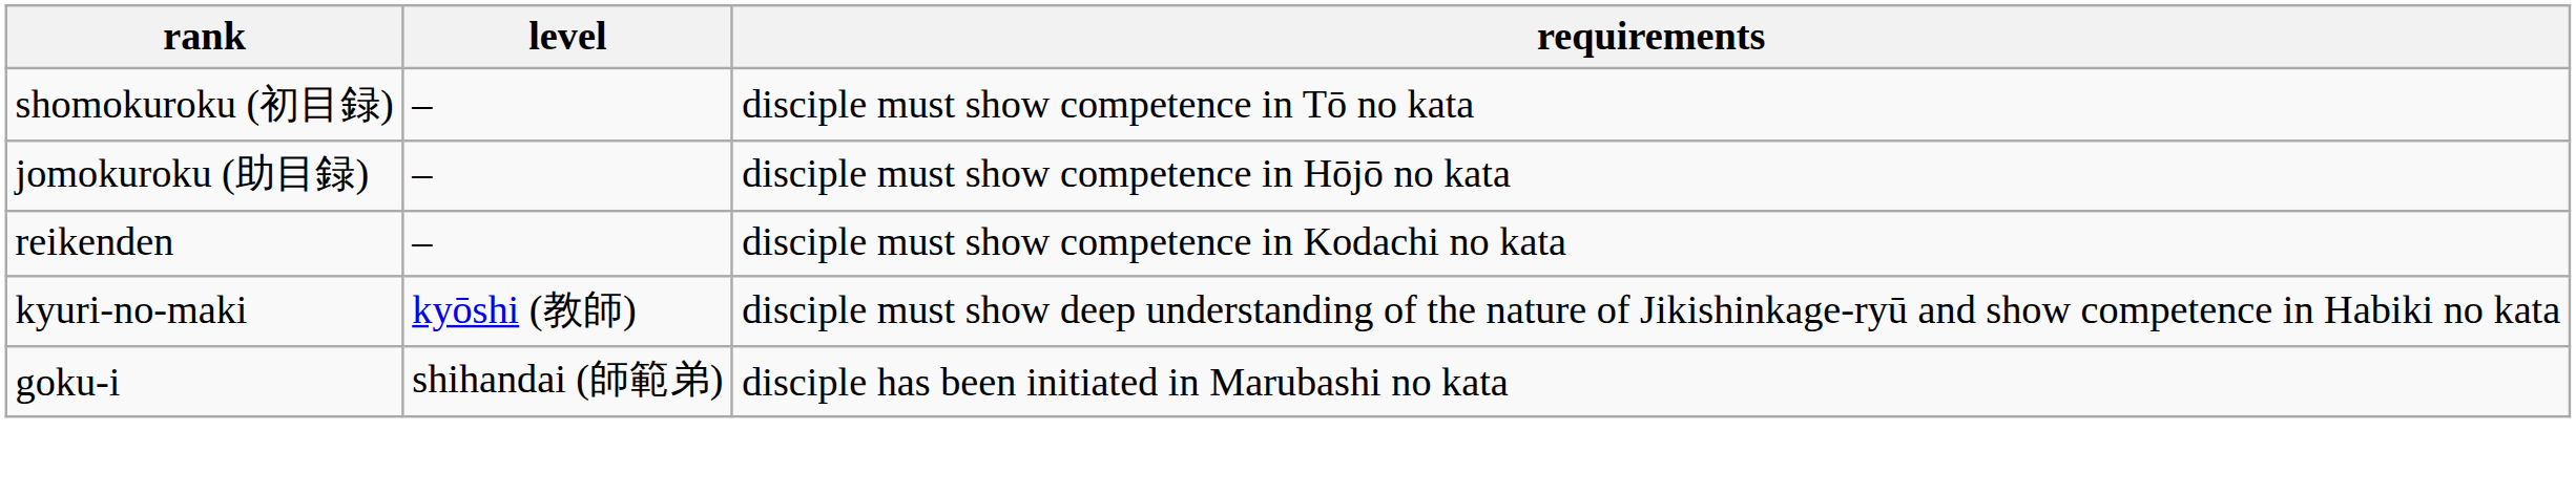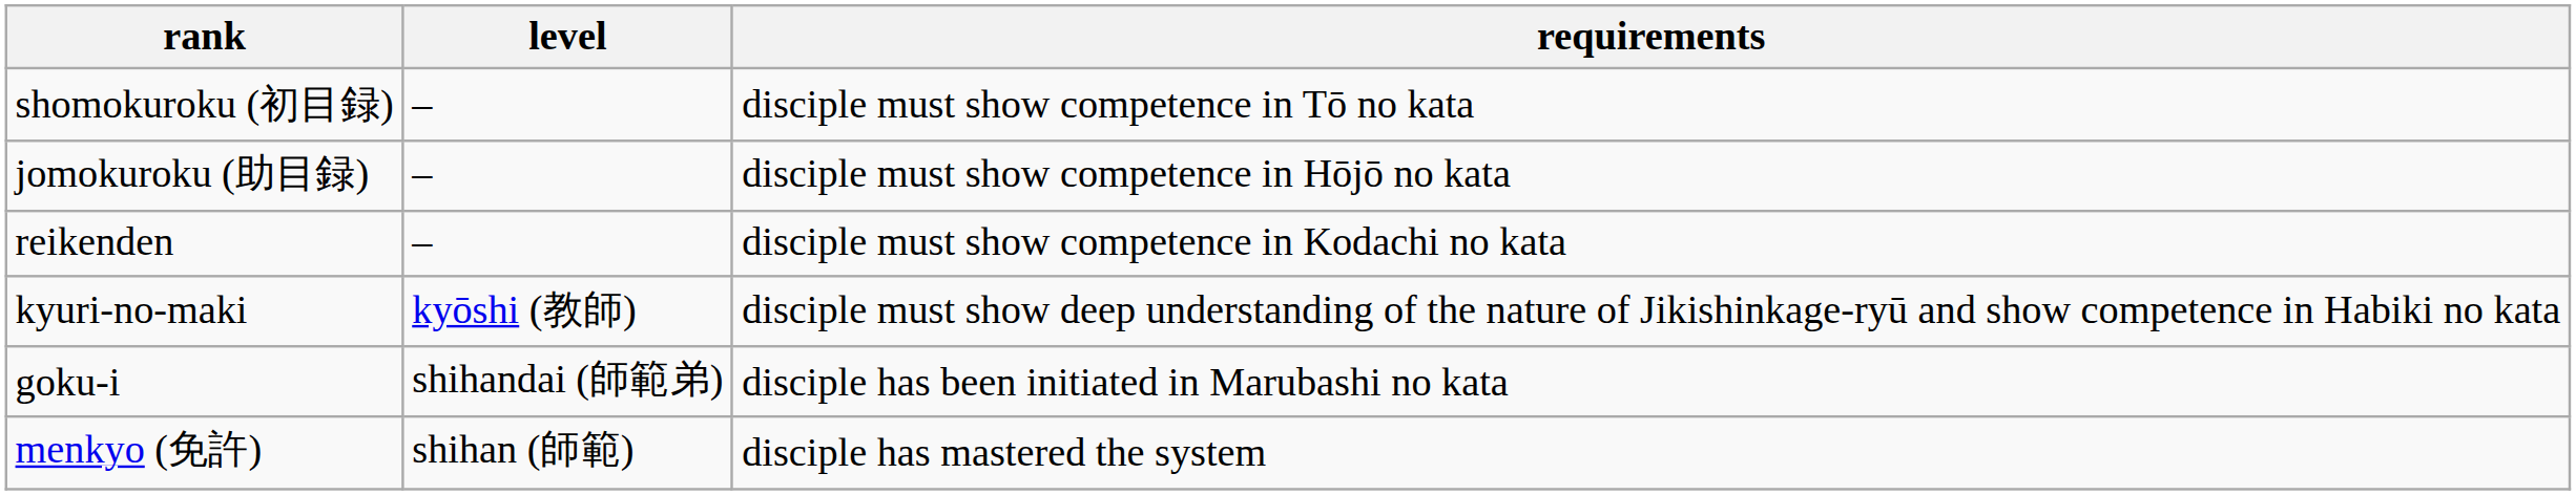 <table class="wikitable" style="margin:1em auto;">
 <tr>
 <th>rank</th>
 <th>level</th>
 <th>requirements</th>
 </tr>
 <tr>
 <td>shomokuroku (初目録)</td>
 <td>–</td>
 <td>disciple must show competence in Tō no kata</td>
 </tr>
 <tr>
 <td>jomokuroku (助目録)</td>
 <td>–</td>
 <td>disciple must show competence in Hōjō no kata</td>
 </tr>
 <tr>
 <td>reikenden</td>
 <td>–</td>
 <td>disciple must show competence in Kodachi no kata</td>
 </tr>
 <tr>
 <td>kyuri-no-maki</td>
 <td><a href='#'>kyōshi</a> (教師)</td>
 <td>disciple must show deep understanding of the nature of Jikishinkage-ryū and show competence in Habiki no kata</td>
 </tr>
 <tr>
 <td>goku-i</td>
 <td>shihandai (師範弟)</td>
 <td>disciple has been initiated in Marubashi no kata</td>
 </tr>
+<tr>
+<td><a href='#'>menkyo</a> (免許)</td>
+<td>shihan (師範)</td>
+<td>disciple has mastered the system</td>
+</tr>
 </table>
